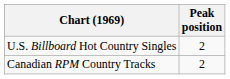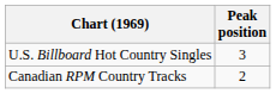 <table class="wikitable sortable">
 <tr>
 <th align="left">Chart (1969)</th>
 <th align="center">Peak<br>position</th>
 </tr>
 <tr>
 <td align="left">U.S. <em>Billboard</em> Hot Country Singles</td>
-<td align="center">2</td>
+<td align="center">3</td>
 </tr>
 <tr>
 <td align="left">Canadian <em>RPM</em> Country Tracks</td>
 <td align="center">2</td>
 </tr>
 </table>
